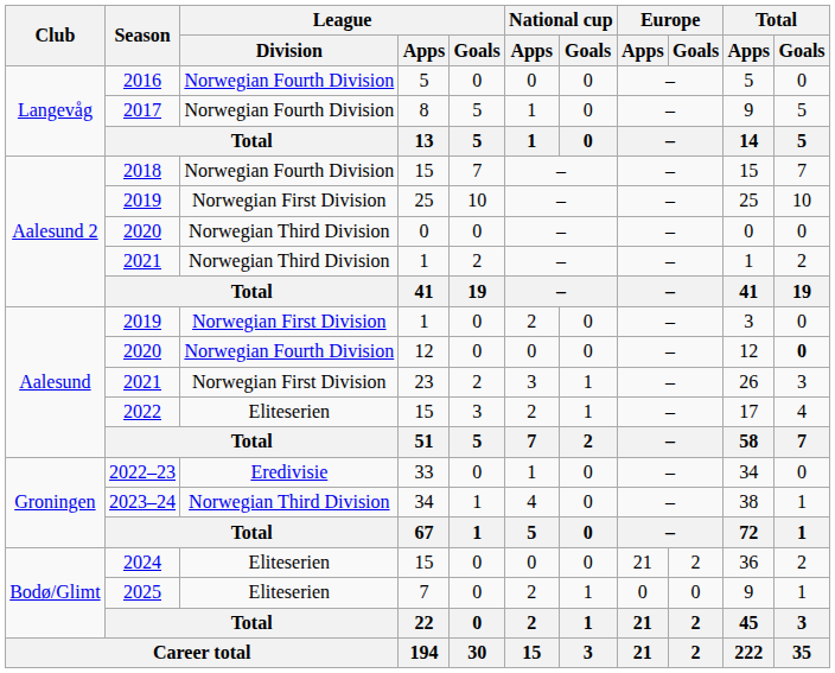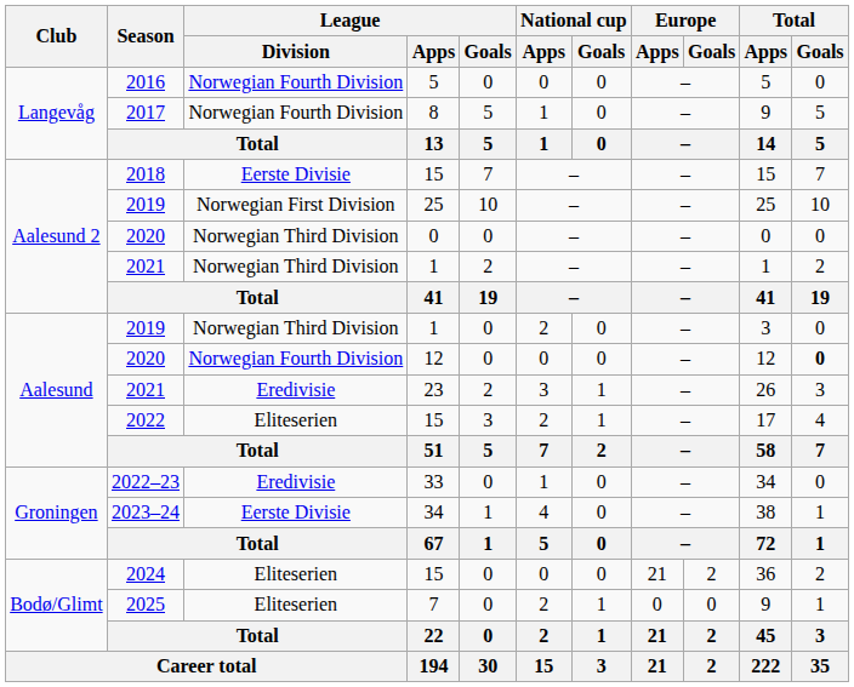 <table class="wikitable" style="text-align:center">
 <tr>
 <th rowspan="2">Club</th>
 <th rowspan="2">Season</th>
 <th colspan="3">League</th>
 <th colspan="2">National cup</th>
 <th colspan="2">Europe</th>
 <th colspan="2">Total</th>
 </tr>
 <tr>
 <th>Division</th>
 <th>Apps</th>
 <th>Goals</th>
 <th>Apps</th>
 <th>Goals</th>
 <th>Apps</th>
 <th>Goals</th>
 <th>Apps</th>
 <th>Goals</th>
 </tr>
 <tr>
 <td rowspan="3"><a href='#'>Langevåg</a></td>
 <td><a href='#'>2016</a></td>
 <td><a href='#'>Norwegian Fourth Division</a></td>
 <td>5</td>
 <td>0</td>
 <td>0</td>
 <td>0</td>
 <td colspan="2">–</td>
 <td>5</td>
 <td>0</td>
 </tr>
 <tr>
 <td><a href='#'>2017</a></td>
 <td>Norwegian Fourth Division</td>
 <td>8</td>
 <td>5</td>
 <td>1</td>
 <td>0</td>
 <td colspan="2">–</td>
 <td>9</td>
 <td>5</td>
 </tr>
 <tr>
 <th colspan="2">Total</th>
 <th>13</th>
 <th>5</th>
 <th>1</th>
 <th>0</th>
 <th colspan="2">–</th>
 <th>14</th>
 <th>5</th>
 </tr>
 <tr>
 <td rowspan="5"><a href='#'>Aalesund 2</a></td>
 <td><a href='#'>2018</a></td>
-<td>Norwegian Fourth Division</td>
+<td><a href='#'>Eerste Divisie</a></td>
 <td>15</td>
 <td>7</td>
 <td colspan="2">–</td>
 <td colspan="2">–</td>
 <td>15</td>
 <td>7</td>
 </tr>
 <tr>
 <td><a href='#'>2019</a></td>
 <td>Norwegian First Division</td>
 <td>25</td>
 <td>10</td>
 <td colspan="2">–</td>
 <td colspan="2">–</td>
 <td>25</td>
 <td>10</td>
 </tr>
 <tr>
 <td><a href='#'>2020</a></td>
 <td>Norwegian Third Division</td>
 <td>0</td>
 <td>0</td>
 <td colspan="2">–</td>
 <td colspan="2">–</td>
 <td>0</td>
 <td>0</td>
 </tr>
 <tr>
 <td><a href='#'>2021</a></td>
 <td>Norwegian Third Division</td>
 <td>1</td>
 <td>2</td>
 <td colspan="2">–</td>
 <td colspan="2">–</td>
 <td>1</td>
 <td>2</td>
 </tr>
 <tr>
 <th colspan="2">Total</th>
 <th>41</th>
 <th>19</th>
 <th colspan="2">–</th>
 <th colspan="2">–</th>
 <th>41</th>
 <th>19</th>
 </tr>
 <tr>
 <td rowspan="5"><a href='#'>Aalesund</a></td>
 <td><a href='#'>2019</a></td>
-<td><a href='#'>Norwegian First Division</a></td>
+<td>Norwegian Third Division</td>
 <td>1</td>
 <td>0</td>
 <td>2</td>
 <td>0</td>
 <td colspan="2">–</td>
 <td>3</td>
 <td>0</td>
 </tr>
 <tr>
 <td><a href='#'>2020</a></td>
 <td><a href='#'>Norwegian Fourth Division</a></td>
 <td>12</td>
 <td>0</td>
 <td>0</td>
 <td>0</td>
 <td colspan="2">–</td>
 <td>12</td>
 <td><strong>0</strong></td>
 </tr>
 <tr>
 <td><a href='#'>2021</a></td>
-<td>Norwegian First Division</td>
+<td><a href='#'>Eredivisie</a></td>
 <td>23</td>
 <td>2</td>
 <td>3</td>
 <td>1</td>
 <td colspan="2">–</td>
 <td>26</td>
 <td>3</td>
 </tr>
 <tr>
 <td><a href='#'>2022</a></td>
 <td>Eliteserien</td>
 <td>15</td>
 <td>3</td>
 <td>2</td>
 <td>1</td>
 <td colspan="2">–</td>
 <td>17</td>
 <td>4</td>
 </tr>
 <tr>
 <th colspan="2">Total</th>
 <th>51</th>
 <th>5</th>
 <th>7</th>
 <th>2</th>
 <th colspan="2">–</th>
 <th>58</th>
 <th>7</th>
 </tr>
 <tr>
 <td rowspan="3"><a href='#'>Groningen</a></td>
 <td><a href='#'>2022–23</a></td>
 <td><a href='#'>Eredivisie</a></td>
 <td>33</td>
 <td>0</td>
 <td>1</td>
 <td>0</td>
 <td colspan="2">–</td>
 <td>34</td>
 <td>0</td>
 </tr>
 <tr>
 <td><a href='#'>2023–24</a></td>
-<td><a href='#'>Norwegian Third Division</a></td>
+<td><a href='#'>Eerste Divisie</a></td>
 <td>34</td>
 <td>1</td>
 <td>4</td>
 <td>0</td>
 <td colspan="2">–</td>
 <td>38</td>
 <td>1</td>
 </tr>
 <tr>
 <th colspan="2">Total</th>
 <th>67</th>
 <th>1</th>
 <th>5</th>
 <th>0</th>
 <th colspan="2">–</th>
 <th>72</th>
 <th>1</th>
 </tr>
 <tr>
 <td rowspan="3"><a href='#'>Bodø/Glimt</a></td>
 <td><a href='#'>2024</a></td>
 <td>Eliteserien</td>
 <td>15</td>
 <td>0</td>
 <td>0</td>
 <td>0</td>
 <td>21</td>
 <td>2</td>
 <td>36</td>
 <td>2</td>
 </tr>
 <tr>
 <td><a href='#'>2025</a></td>
 <td>Eliteserien</td>
 <td>7</td>
 <td>0</td>
 <td>2</td>
 <td>1</td>
 <td>0</td>
 <td>0</td>
 <td>9</td>
 <td>1</td>
 </tr>
 <tr>
 <th colspan="2">Total</th>
 <th>22</th>
 <th>0</th>
 <th>2</th>
 <th>1</th>
 <th>21</th>
 <th>2</th>
 <th>45</th>
 <th>3</th>
 </tr>
 <tr>
 <th colspan="3">Career total</th>
 <th>194</th>
 <th>30</th>
 <th>15</th>
 <th>3</th>
 <th>21</th>
 <th>2</th>
 <th>222</th>
 <th>35</th>
 </tr>
 </table>
